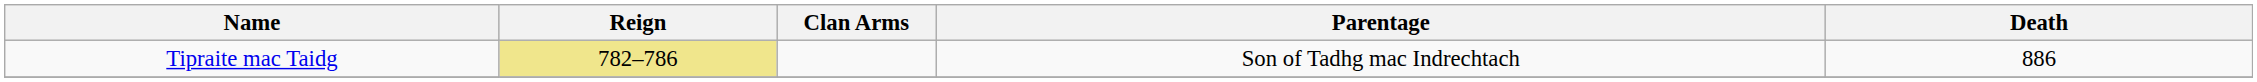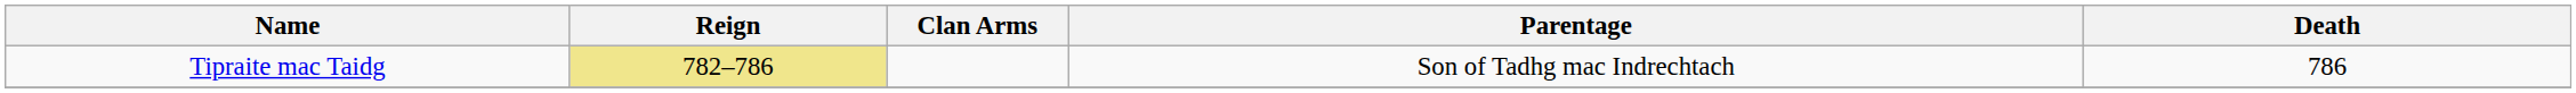 <table style="text-align:center; width:100%" class="wikitable">
 <tr>
 <th style="width:22%">Name</th>
 <th>Reign</th>
 <th style="width:105px">Clan Arms</th>
 <th>Parentage</th>
 <th style="width:19%">Death</th>
 </tr>
 <tr>
 <td><a href='#'>Tipraite mac Taidg</a></td>
 <td style="background: khaki;">782–786</td>
 <td></td>
 <td>Son of Tadhg mac Indrechtach</td>
-<td>886</td>
+<td>786</td>
 </tr>
 <tr>
 </tr>
 </table>
